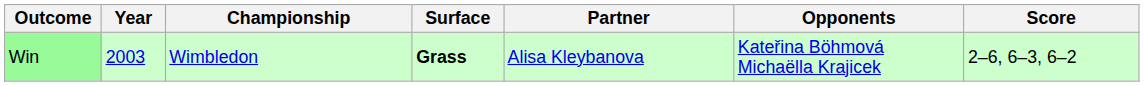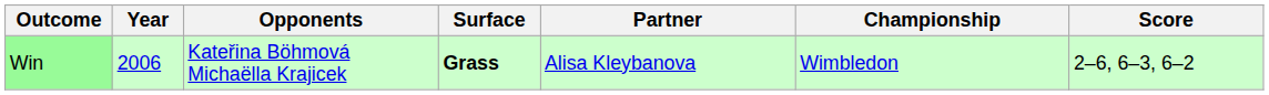 <table class="sortable wikitable">
 <tr>
 <th width="80">Outcome</th>
 <th width=50>Year</th>
-<th width=215>Championship</th>
+<th width=200>Opponents</th>
 <th width=75>Surface</th>
 <th width=200>Partner</th>
-<th width=200>Opponents</th>
+<th width=215>Championship</th>
 <th width=150>Score</th>
 </tr>
 <tr bgcolor=CCFFCC>
 <td bgcolor="98FB98">Win</td>
-<td><a href='#'>2003</a></td>
-<td><a href='#'>Wimbledon</a></td>
+<td><a href='#'>2006</a></td>
+<td> <a href='#'>Kateřina Böhmová</a> <br>  <a href='#'>Michaëlla Krajicek</a></td>
 <td><strong>Grass</strong></td>
 <td> <a href='#'>Alisa Kleybanova</a></td>
-<td> <a href='#'>Kateřina Böhmová</a> <br>  <a href='#'>Michaëlla Krajicek</a></td>
+<td><a href='#'>Wimbledon</a></td>
 <td>2–6, 6–3, 6–2</td>
 </tr>
 </table>
